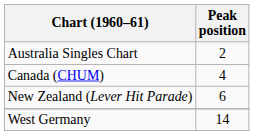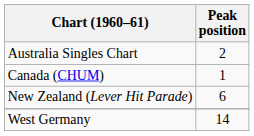 <table class="wikitable sortable">
 <tr>
 <th align="left">Chart (1960–61)</th>
 <th align="center">Peak<br>position</th>
 </tr>
 <tr>
 <td>Australia Singles Chart</td>
 <td align="center">2</td>
 </tr>
 <tr>
 <td>Canada (<a href='#'>CHUM</a>) </td>
-<td style="text-align:center;">4</td>
+<td style="text-align:center;">1</td>
 </tr>
 <tr>
 <td>New Zealand (<em>Lever Hit Parade</em>)</td>
 <td style="text-align:center;">6</td>
 </tr>
 <tr>
 </tr>
 <tr>
 </tr>
 <tr>
 </tr>
 <tr>
 </tr>
 <tr>
 </tr>
 <tr>
 <td>West Germany</td>
 <td align="center">14</td>
 </tr>
 </table>
